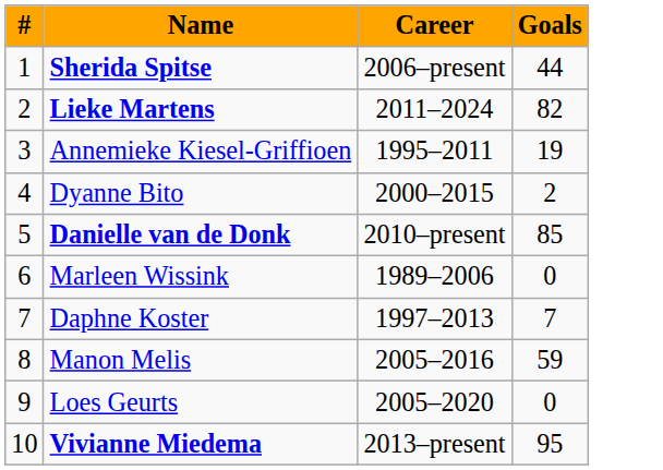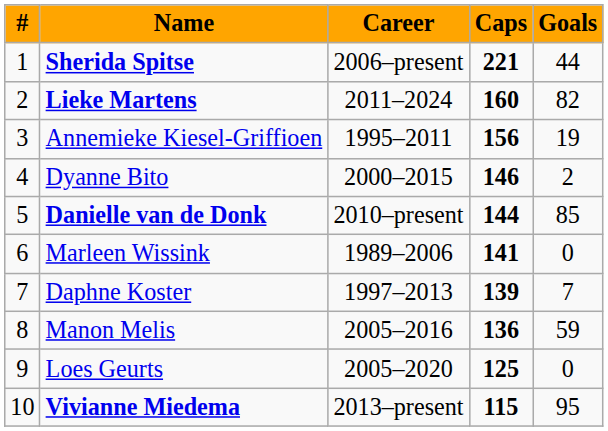 <table class="wikitable" style="text-align:center;">
 <tr>
 <th style="background: orange;">#</th>
 <th style="background: orange;">Name</th>
 <th style="background: orange;">Career</th>
+<th style="background: orange;">Caps</th>
 <th style="background: orange;">Goals</th>
 </tr>
 <tr>
 <td>1</td>
 <td align="left"><strong><a href='#'>Sherida Spitse</a></strong></td>
 <td>2006–present</td>
+<td><strong>221</strong></td>
 <td>44</td>
 </tr>
 <tr>
 <td>2</td>
 <td align="left"><strong><a href='#'>Lieke Martens</a></strong></td>
 <td>2011–2024</td>
+<td><strong>160</strong></td>
 <td>82</td>
 </tr>
 <tr>
 <td>3</td>
 <td align="left"><a href='#'>Annemieke Kiesel-Griffioen</a></td>
 <td>1995–2011</td>
+<td><strong>156</strong></td>
 <td>19</td>
 </tr>
 <tr>
 <td>4</td>
 <td align="left"><a href='#'>Dyanne Bito</a></td>
 <td>2000–2015</td>
+<td><strong>146</strong></td>
 <td>2</td>
 </tr>
 <tr>
 <td>5</td>
 <td align="left"><strong><a href='#'>Danielle van de Donk</a></strong></td>
 <td>2010–present</td>
+<td><strong>144</strong></td>
 <td>85</td>
 </tr>
 <tr>
 <td>6</td>
 <td align="left"><a href='#'>Marleen Wissink</a></td>
 <td>1989–2006</td>
+<td><strong>141</strong></td>
 <td>0</td>
 </tr>
 <tr>
 <td>7</td>
 <td align="left"><a href='#'>Daphne Koster</a></td>
 <td>1997–2013</td>
+<td><strong>139</strong></td>
 <td>7</td>
 </tr>
 <tr>
 <td>8</td>
 <td align="left"><a href='#'>Manon Melis</a></td>
 <td>2005–2016</td>
+<td><strong>136</strong></td>
 <td>59</td>
 </tr>
 <tr>
 <td>9</td>
 <td align="left"><a href='#'>Loes Geurts</a></td>
 <td>2005–2020</td>
+<td><strong>125</strong></td>
 <td>0</td>
 </tr>
 <tr>
 <td>10</td>
 <td align="left"><strong><a href='#'>Vivianne Miedema</a></strong></td>
 <td>2013–present</td>
+<td><strong>115</strong></td>
 <td>95</td>
 </tr>
 </table>
